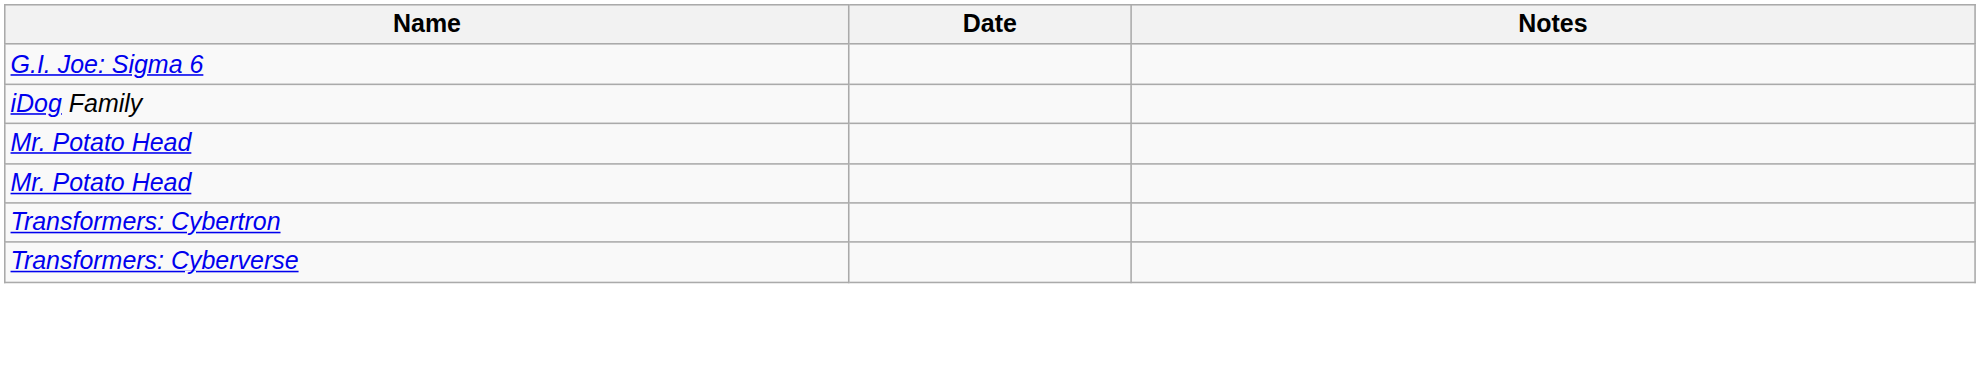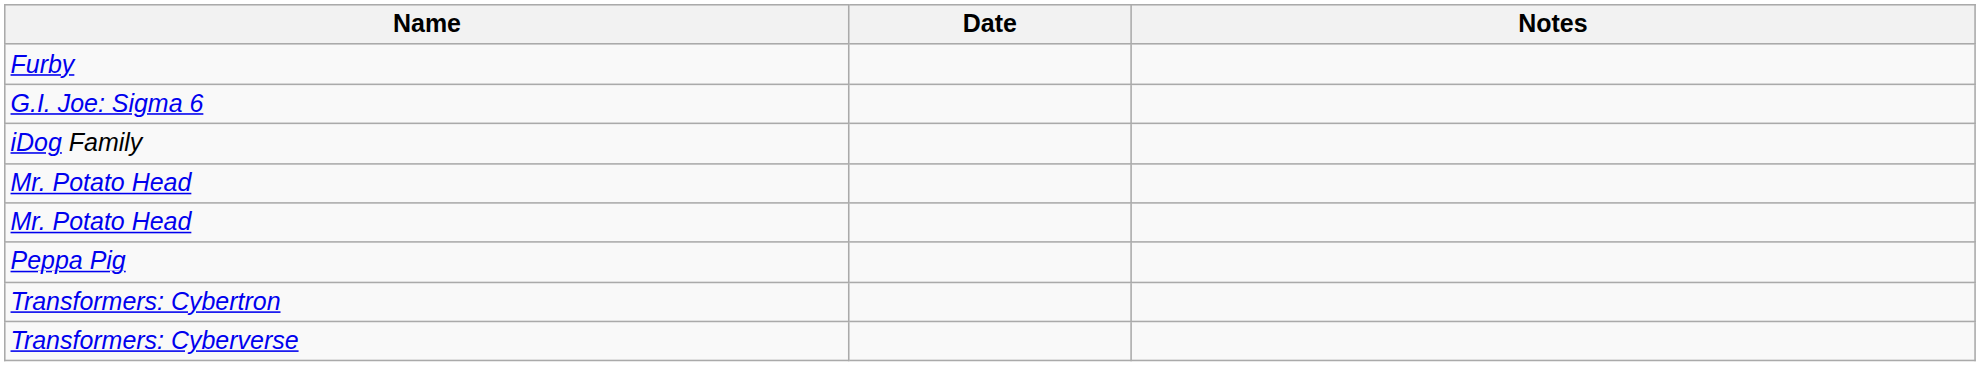 <table class="wikitable sortable" style="margin:left; text-align: left; width: 100%;">
 <tr>
 <th width=30%>Name</th>
 <th width=10%>Date</th>
 <th width=30% class="unsortable">Notes</th>
+</tr>
+<tr>
+<td style="font-style:italic;"><a href='#'>Furby</a></td>
+<td style="text-align:center;"></td>
+<td></td>
 </tr>
 <tr>
 <td style="font-style:italic;"><a href='#'>G.I. Joe: Sigma 6</a></td>
 <td style="text-align:center;"></td>
 <td></td>
 </tr>
 <tr>
 <td style="font-style:italic;"><a href='#'>iDog</a> Family</td>
 <td style="text-align:center;"></td>
 <td></td>
 </tr>
 <tr>
 <td style="font-style:italic;"><a href='#'>Mr. Potato Head</a></td>
 <td style="text-align:center;"></td>
 <td></td>
 </tr>
 <tr>
 <td style="font-style:italic;"><a href='#'>Mr. Potato Head</a></td>
 <td style="text-align:center;"></td>
 <td></td>
 </tr>
 <tr>
+<td style="font-style:italic;"><a href='#'>Peppa Pig</a></td>
+<td style="text-align:center;"></td>
+<td></td>
+</tr>
+<tr>
 <td style="font-style:italic;"><a href='#'>Transformers: Cybertron</a></td>
 <td style="text-align:center;"></td>
 <td></td>
 </tr>
 <tr>
 <td style="font-style:italic;"><a href='#'>Transformers: Cyberverse</a></td>
 <td style="text-align:center;"></td>
 <td></td>
 </tr>
 </table>
